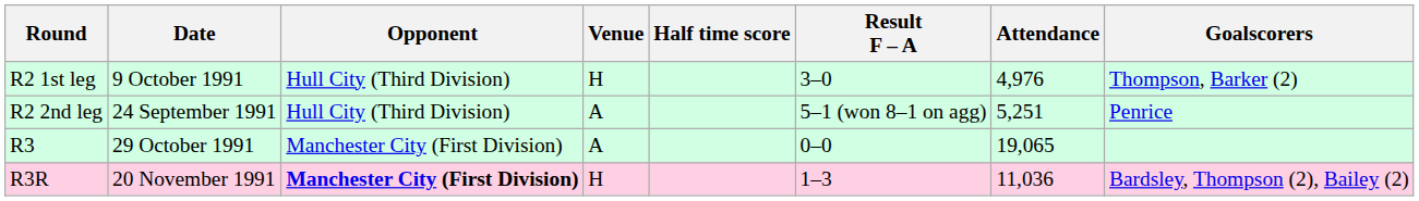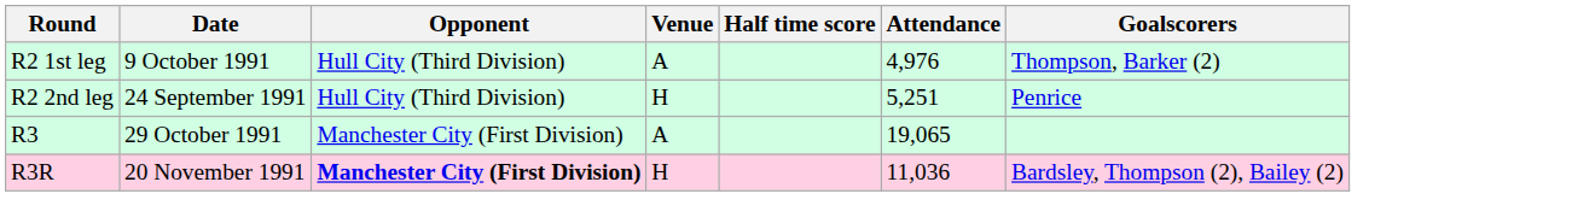 <table class="wikitable">
 <tr>
 <th>Round</th>
 <th>Date</th>
 <th>Opponent</th>
 <th>Venue</th>
 <th><strong>Half time score</strong></th>
-<th><strong>Result</strong><br><strong>F – A</strong></th>
 <th>Attendance</th>
 <th>Goalscorers</th>
 </tr>
 <tr style="background-color: #d0ffe3;">
 <td>R2 1st leg</td>
 <td>9 October 1991</td>
 <td><a href='#'>Hull City</a> (Third Division)</td>
-<td>H</td>
+<td>A</td>
 <td></td>
-<td>3–0</td>
 <td>4,976</td>
 <td><a href='#'>Thompson</a>, <a href='#'>Barker</a> (2)</td>
 </tr>
 <tr style="background-color: #d0ffe3;">
 <td>R2 2nd leg</td>
 <td>24 September 1991</td>
 <td><a href='#'>Hull City</a> (Third Division)</td>
-<td>A</td>
+<td>H</td>
 <td></td>
-<td>5–1 (won 8–1 on agg)</td>
 <td>5,251</td>
 <td><a href='#'>Penrice</a></td>
 </tr>
 <tr style="background-color: #d0ffe3;">
 <td>R3</td>
 <td>29 October 1991</td>
 <td><a href='#'>Manchester City</a> (First Division)</td>
 <td>A</td>
 <td></td>
-<td>0–0</td>
 <td>19,065</td>
 <td></td>
 </tr>
 <tr style="background-color: #ffd0e3;">
 <td>R3R</td>
 <td>20 November 1991</td>
 <td><strong><a href='#'>Manchester City</a> (First Division)</strong></td>
 <td>H</td>
 <td></td>
-<td>1–3</td>
 <td>11,036</td>
 <td><a href='#'>Bardsley</a>, <a href='#'>Thompson</a> (2), <a href='#'>Bailey</a> (2)</td>
 </tr>
 </table>
